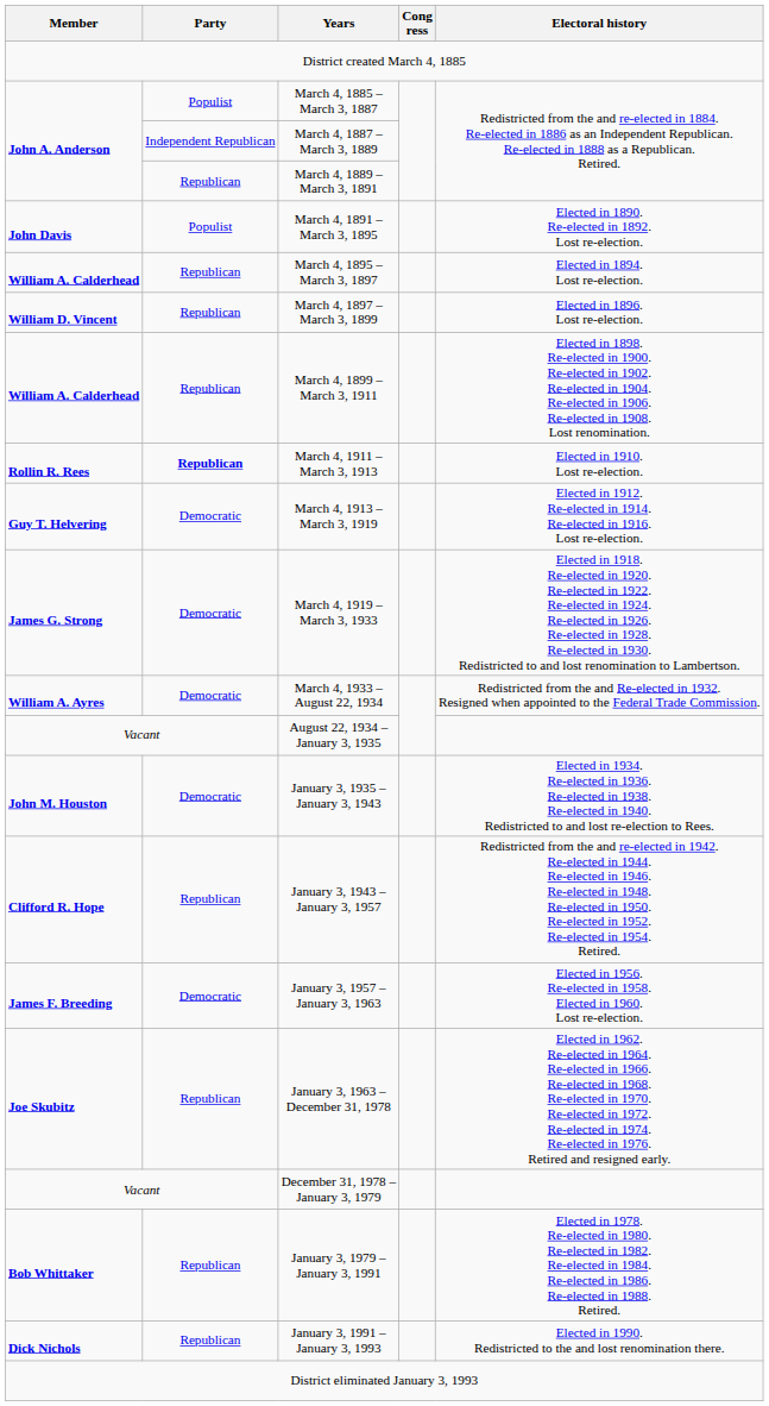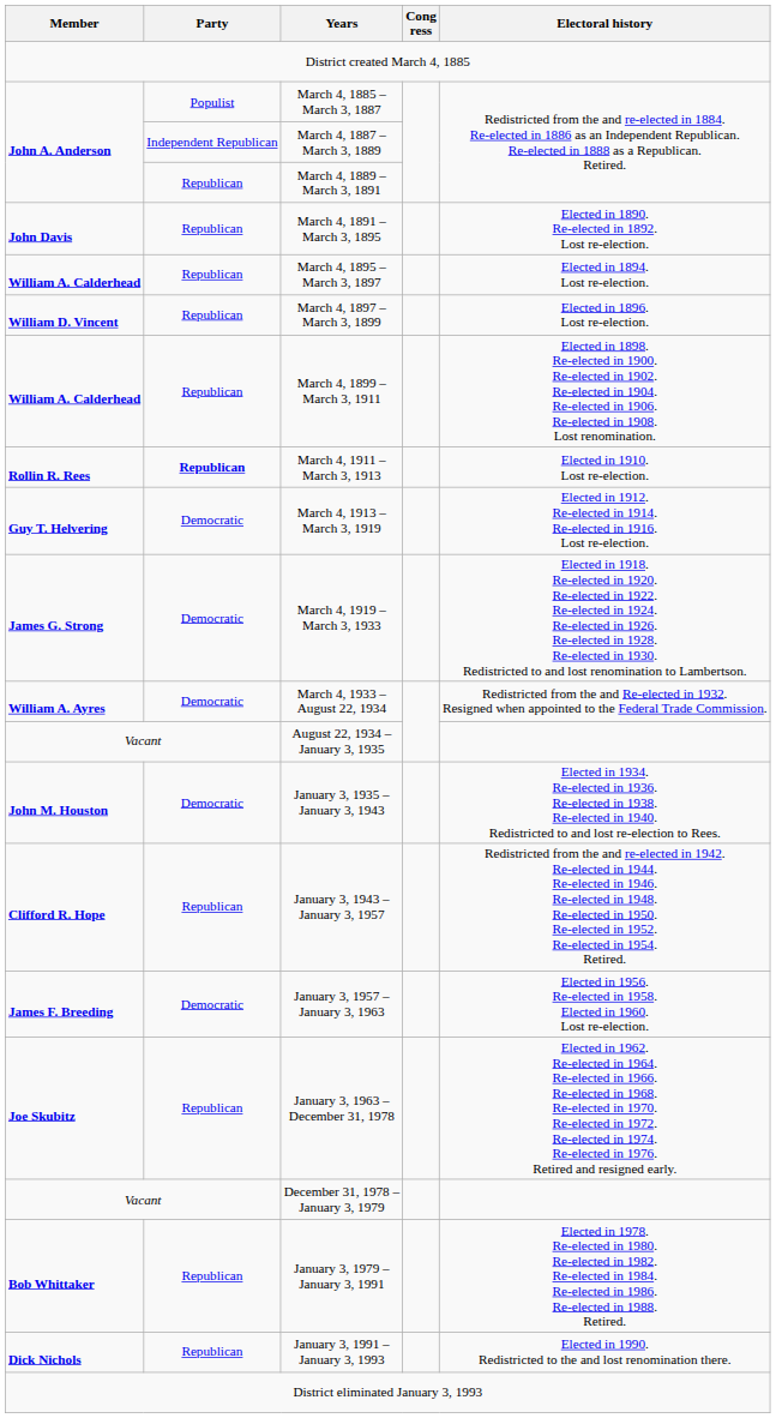 <table class=wikitable style="text-align:center">
 <tr>
 <th>Member</th>
 <th>Party</th>
 <th>Years</th>
 <th>Cong<br>ress</th>
 <th>Electoral history</th>
 </tr>
 <tr style="height:3em">
 <td colspan=5>District created March 4, 1885</td>
 </tr>
 <tr style="height:3em">
 <td align=left rowspan=3><br><strong><a href='#'>John A. Anderson</a></strong><br></td>
 <td><a href='#'>Populist</a></td>
 <td nowrap>March 4, 1885 –<br>March 3, 1887</td>
 <td rowspan=3></td>
 <td rowspan=3>Redistricted from the  and <a href='#'>re-elected in 1884</a>.<br><a href='#'>Re-elected in 1886</a> as an Independent Republican.<br><a href='#'>Re-elected in 1888</a> as a Republican.<br>Retired.</td>
 </tr>
 <tr style="height:3em">
 <td><a href='#'>Independent Republican</a></td>
 <td nowrap>March 4, 1887 –<br>March 3, 1889</td>
 </tr>
 <tr style="height:3em">
 <td><a href='#'>Republican</a></td>
 <td nowrap>March 4, 1889 –<br>March 3, 1891</td>
 </tr>
 <tr style="height:3em">
 <td align=left><br><strong><a href='#'>John Davis</a></strong><br></td>
-<td><a href='#'>Populist</a></td>
+<td><a href='#'>Republican</a></td>
 <td nowrap>March 4, 1891 –<br>March 3, 1895</td>
 <td></td>
 <td><a href='#'>Elected in 1890</a>.<br><a href='#'>Re-elected in 1892</a>.<br>Lost re-election.</td>
 </tr>
 <tr style="height:3em">
 <td align=left><br><strong><a href='#'>William A. Calderhead</a></strong><br></td>
 <td><a href='#'>Republican</a></td>
 <td nowrap>March 4, 1895 –<br>March 3, 1897</td>
 <td></td>
 <td><a href='#'>Elected in 1894</a>.<br>Lost re-election.</td>
 </tr>
 <tr style="height:3em">
 <td align=left><br><strong><a href='#'>William D. Vincent</a></strong><br></td>
 <td><a href='#'>Republican</a></td>
 <td nowrap>March 4, 1897 –<br>March 3, 1899</td>
 <td></td>
 <td><a href='#'>Elected in 1896</a>.<br>Lost re-election.</td>
 </tr>
 <tr style="height:3em">
 <td align=left><br><strong><a href='#'>William A. Calderhead</a></strong><br></td>
 <td><a href='#'>Republican</a></td>
 <td nowrap>March 4, 1899 –<br>March 3, 1911</td>
 <td></td>
 <td><a href='#'>Elected in 1898</a>.<br><a href='#'>Re-elected in 1900</a>.<br><a href='#'>Re-elected in 1902</a>.<br><a href='#'>Re-elected in 1904</a>.<br><a href='#'>Re-elected in 1906</a>.<br><a href='#'>Re-elected in 1908</a>.<br>Lost renomination.</td>
 </tr>
 <tr style="height:3em">
 <td align=left><br><strong><a href='#'>Rollin R. Rees</a></strong><br></td>
 <td><strong><a href='#'>Republican</a></strong></td>
 <td nowrap>March 4, 1911 –<br>March 3, 1913</td>
 <td></td>
 <td><a href='#'>Elected in 1910</a>.<br>Lost re-election.</td>
 </tr>
 <tr style="height:3em">
 <td align=left><br><strong><a href='#'>Guy T. Helvering</a></strong><br></td>
 <td><a href='#'>Democratic</a></td>
 <td nowrap>March 4, 1913 –<br>March 3, 1919</td>
 <td></td>
 <td><a href='#'>Elected in 1912</a>.<br><a href='#'>Re-elected in 1914</a>.<br><a href='#'>Re-elected in 1916</a>.<br>Lost re-election.</td>
 </tr>
 <tr style="height:3em">
 <td align=left><br><strong><a href='#'>James G. Strong</a></strong><br></td>
 <td><a href='#'>Democratic</a></td>
 <td nowrap>March 4, 1919 –<br>March 3, 1933</td>
 <td></td>
 <td><a href='#'>Elected in 1918</a>.<br><a href='#'>Re-elected in 1920</a>.<br><a href='#'>Re-elected in 1922</a>.<br><a href='#'>Re-elected in 1924</a>.<br><a href='#'>Re-elected in 1926</a>.<br><a href='#'>Re-elected in 1928</a>.<br><a href='#'>Re-elected in 1930</a>.<br>Redistricted to  and lost renomination to Lambertson.</td>
 </tr>
 <tr style="height:3em">
 <td align=left><br><strong><a href='#'>William A. Ayres</a></strong><br></td>
 <td><a href='#'>Democratic</a></td>
 <td nowrap>March 4, 1933 –<br>August 22, 1934</td>
 <td rowspan=2></td>
 <td>Redistricted from the  and <a href='#'>Re-elected in 1932</a>.<br>Resigned when appointed to the <a href='#'>Federal Trade Commission</a>.</td>
 </tr>
 <tr style="height:3em">
 <td colspan=2><em>Vacant</em></td>
 <td nowrap>August 22, 1934 –<br>January 3, 1935</td>
 <td></td>
 </tr>
 <tr style="height:3em">
 <td align=left><br><strong><a href='#'>John M. Houston</a></strong><br></td>
 <td><a href='#'>Democratic</a></td>
 <td nowrap>January 3, 1935 –<br>January 3, 1943</td>
 <td></td>
 <td><a href='#'>Elected in 1934</a>.<br><a href='#'>Re-elected in 1936</a>.<br><a href='#'>Re-elected in 1938</a>.<br><a href='#'>Re-elected in 1940</a>.<br>Redistricted to  and lost re-election to Rees.</td>
 </tr>
 <tr style="height:3em">
 <td align=left><br><strong><a href='#'>Clifford R. Hope</a></strong><br></td>
 <td><a href='#'>Republican</a></td>
 <td nowrap>January 3, 1943 –<br>January 3, 1957</td>
 <td></td>
 <td>Redistricted from the  and <a href='#'>re-elected in 1942</a>.<br><a href='#'>Re-elected in 1944</a>.<br><a href='#'>Re-elected in 1946</a>.<br><a href='#'>Re-elected in 1948</a>.<br><a href='#'>Re-elected in 1950</a>.<br><a href='#'>Re-elected in 1952</a>.<br><a href='#'>Re-elected in 1954</a>.<br>Retired.</td>
 </tr>
 <tr style="height:3em">
 <td align=left><br><strong><a href='#'>James F. Breeding</a></strong><br></td>
 <td><a href='#'>Democratic</a></td>
 <td nowrap>January 3, 1957 –<br>January 3, 1963</td>
 <td></td>
 <td><a href='#'>Elected in 1956</a>.<br><a href='#'>Re-elected in 1958</a>.<br><a href='#'>Elected in 1960</a>.<br>Lost re-election.</td>
 </tr>
 <tr style="height:3em">
 <td align=left><br><strong><a href='#'>Joe Skubitz</a></strong><br></td>
 <td><a href='#'>Republican</a></td>
 <td nowrap>January 3, 1963 –<br>December 31, 1978</td>
 <td></td>
 <td><a href='#'>Elected in 1962</a>.<br><a href='#'>Re-elected in 1964</a>.<br><a href='#'>Re-elected in 1966</a>.<br><a href='#'>Re-elected in 1968</a>.<br><a href='#'>Re-elected in 1970</a>.<br><a href='#'>Re-elected in 1972</a>.<br><a href='#'>Re-elected in 1974</a>.<br><a href='#'>Re-elected in 1976</a>.<br>Retired and resigned early.</td>
 </tr>
 <tr style="height:3em">
 <td colspan=2><em>Vacant</em></td>
 <td nowrap>December 31, 1978 –<br>January 3, 1979</td>
 <td></td>
 <td></td>
 </tr>
 <tr style="height:3em">
 <td align=left><br><strong><a href='#'>Bob Whittaker</a></strong><br></td>
 <td><a href='#'>Republican</a></td>
 <td nowrap>January 3, 1979 –<br>January 3, 1991</td>
 <td></td>
 <td><a href='#'>Elected in 1978</a>.<br><a href='#'>Re-elected in 1980</a>.<br><a href='#'>Re-elected in 1982</a>.<br><a href='#'>Re-elected in 1984</a>.<br><a href='#'>Re-elected in 1986</a>.<br><a href='#'>Re-elected in 1988</a>.<br>Retired.</td>
 </tr>
 <tr style="height:3em">
 <td align=left><br><strong><a href='#'>Dick Nichols</a></strong><br></td>
 <td><a href='#'>Republican</a></td>
 <td nowrap>January 3, 1991 –<br>January 3, 1993</td>
 <td></td>
 <td><a href='#'>Elected in 1990</a>.<br>Redistricted to the  and lost renomination there.</td>
 </tr>
 <tr style="height:3em">
 <td colspan=5>District eliminated January 3, 1993</td>
 </tr>
 </table>
